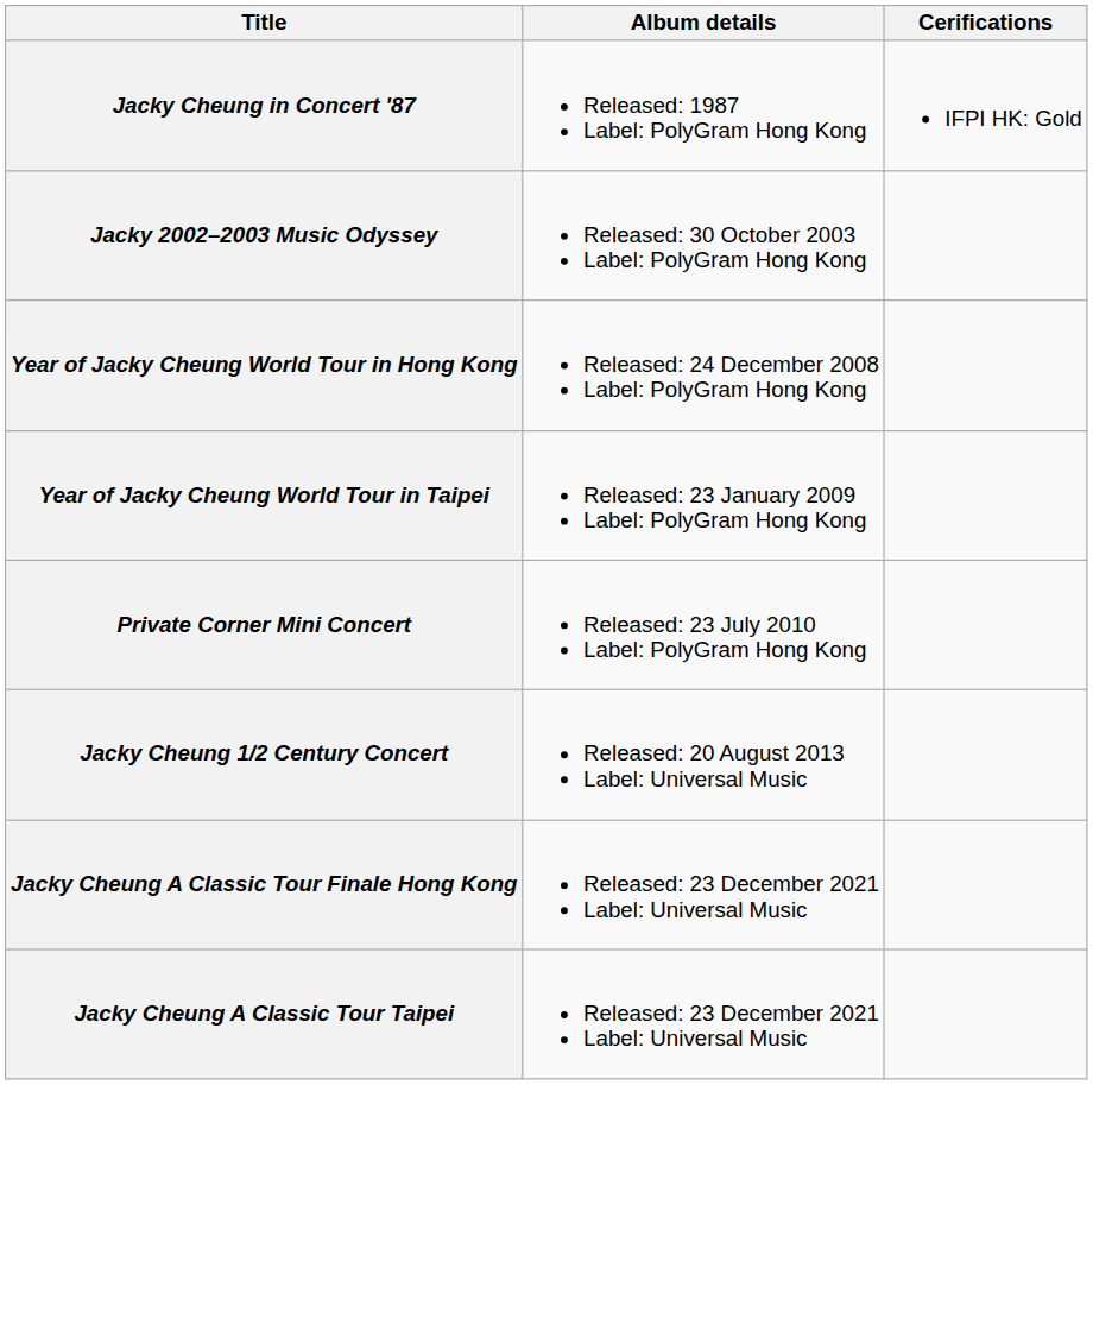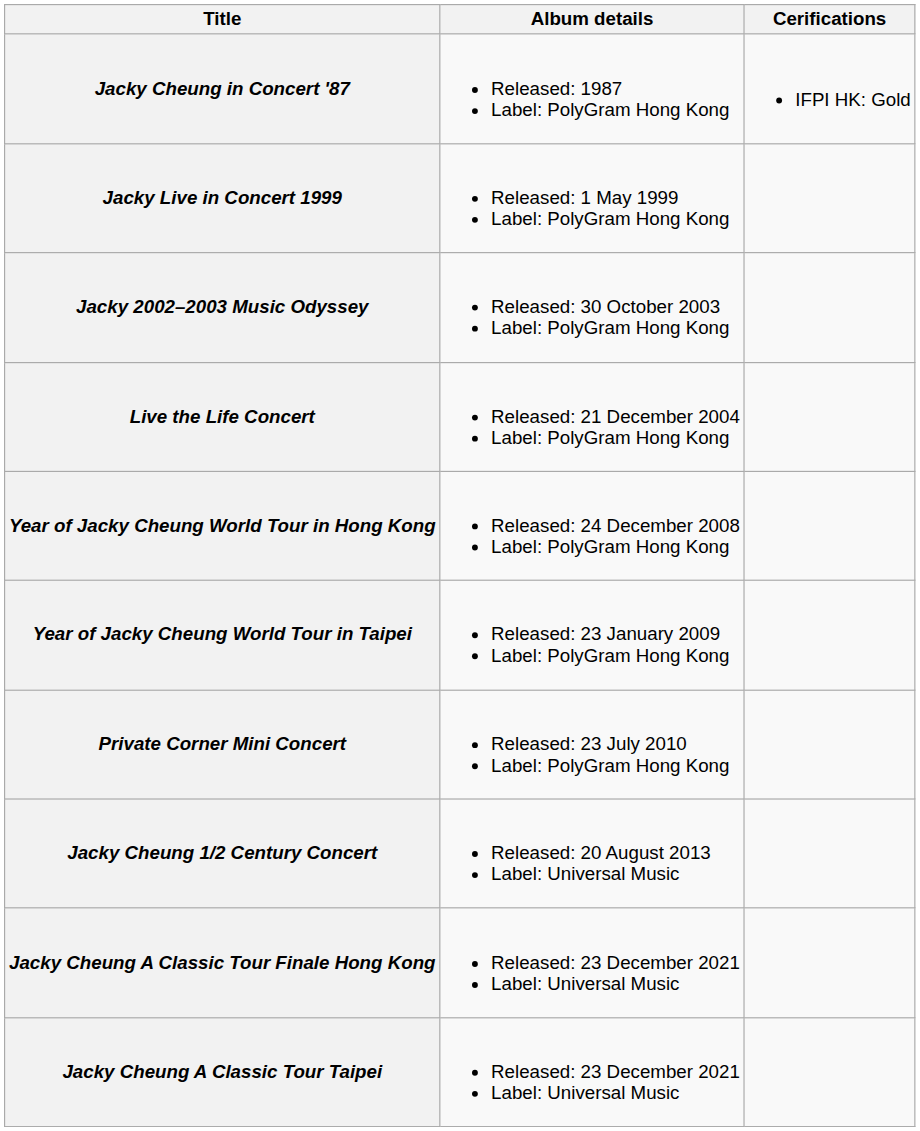 <table class="wikitable plainrowheaders">
 <tr>
 <th>Title</th>
 <th>Album details</th>
 <th>Cerifications</th>
 </tr>
 <tr>
 <th scope="row"><em>Jacky Cheung in Concert '87</em></th>
 <td><br><ul><li>Released: 1987</li><li>Label: PolyGram Hong Kong</li></ul></td>
 <td><br><ul><li>IFPI HK: Gold</li></ul></td>
 </tr>
 <tr>
+<th scope="row"><em>Jacky Live in Concert 1999</em></th>
+<td><br><ul><li>Released: 1 May 1999</li><li>Label: PolyGram Hong Kong</li></ul></td>
+<td></td>
+</tr>
+<tr>
 <th scope="row"><em>Jacky 2002–2003 Music Odyssey</em></th>
 <td><br><ul><li>Released: 30 October 2003</li><li>Label: PolyGram Hong Kong</li></ul></td>
+<td></td>
+</tr>
+<tr>
+<th scope="row"><em>Live the Life Concert</em></th>
+<td><br><ul><li>Released: 21 December 2004</li><li>Label: PolyGram Hong Kong</li></ul></td>
 <td></td>
 </tr>
 <tr>
 <th scope="row"><em>Year of Jacky Cheung World Tour in Hong Kong</em></th>
 <td><br><ul><li>Released: 24 December 2008</li><li>Label: PolyGram Hong Kong</li></ul></td>
 <td></td>
 </tr>
 <tr>
 <th scope="row"><em>Year of Jacky Cheung World Tour in Taipei</em></th>
 <td><br><ul><li>Released: 23 January 2009</li><li>Label: PolyGram Hong Kong</li></ul></td>
 <td></td>
 </tr>
 <tr>
 <th scope="row"><em>Private Corner Mini Concert</em></th>
 <td><br><ul><li>Released: 23 July 2010</li><li>Label: PolyGram Hong Kong</li></ul></td>
 <td></td>
 </tr>
 <tr>
 <th scope="row"><em>Jacky Cheung 1/2 Century Concert</em></th>
 <td><br><ul><li>Released: 20 August 2013</li><li>Label: Universal Music</li></ul></td>
 <td></td>
 </tr>
 <tr>
 <th scope="row"><em>Jacky Cheung A Classic Tour Finale Hong Kong</em></th>
 <td><br><ul><li>Released: 23 December 2021</li><li>Label: Universal Music</li></ul></td>
 <td></td>
 </tr>
 <tr>
 <th scope="row"><em>Jacky Cheung A Classic Tour Taipei</em></th>
 <td><br><ul><li>Released: 23 December 2021</li><li>Label: Universal Music</li></ul></td>
 <td></td>
 </tr>
 </table>
